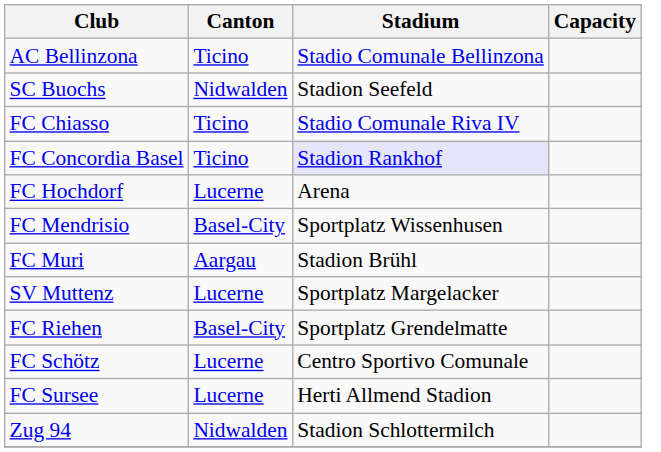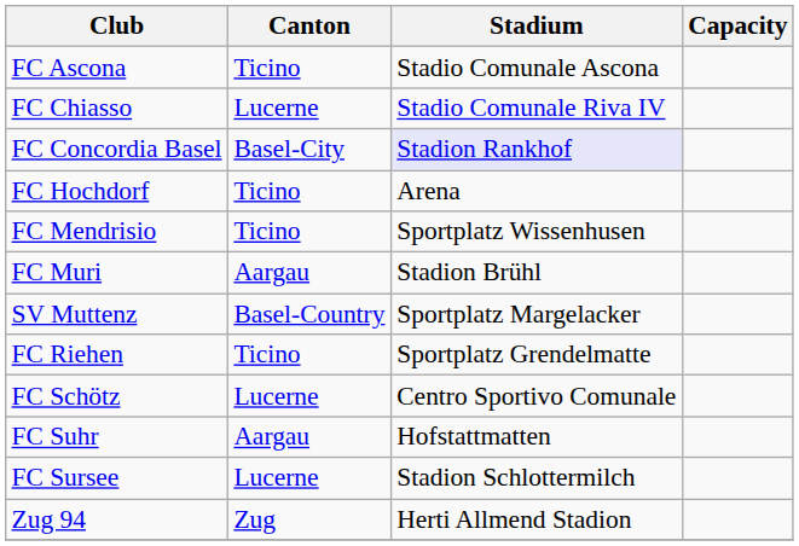 <table class="wikitable">
 <tr>
 <th>Club</th>
 <th>Canton</th>
 <th>Stadium</th>
 <th>Capacity</th>
 </tr>
 <tr>
-<td><a href='#'>AC Bellinzona</a></td>
+<td><a href='#'>FC Ascona</a></td>
 <td><a href='#'>Ticino</a></td>
-<td><a href='#'>Stadio Comunale Bellinzona</a></td>
-<td></td>
-</tr>
-<tr>
-<td><a href='#'>SC Buochs</a></td>
-<td><a href='#'>Nidwalden</a></td>
-<td>Stadion Seefeld</td>
+<td>Stadio Comunale Ascona</td>
 <td></td>
 </tr>
 <tr>
 <td><a href='#'>FC Chiasso</a></td>
-<td><a href='#'>Ticino</a></td>
+<td><a href='#'>Lucerne</a></td>
 <td><a href='#'>Stadio Comunale Riva IV</a></td>
 <td></td>
 </tr>
 <tr>
 <td><a href='#'>FC Concordia Basel</a></td>
-<td><a href='#'>Ticino</a></td>
+<td><a href='#'>Basel-City</a></td>
 <td style="background: lavender;"><a href='#'>Stadion Rankhof</a></td>
 <td></td>
 </tr>
 <tr>
 <td><a href='#'>FC Hochdorf</a></td>
-<td><a href='#'>Lucerne</a></td>
+<td><a href='#'>Ticino</a></td>
 <td>Arena</td>
 <td></td>
 </tr>
 <tr>
 <td><a href='#'>FC Mendrisio</a></td>
-<td><a href='#'>Basel-City</a></td>
+<td><a href='#'>Ticino</a></td>
 <td>Sportplatz Wissenhusen</td>
 <td></td>
 </tr>
 <tr>
 <td><a href='#'>FC Muri</a></td>
 <td><a href='#'>Aargau</a></td>
 <td>Stadion Brühl</td>
 <td></td>
 </tr>
 <tr>
 <td><a href='#'>SV Muttenz</a></td>
-<td><a href='#'>Lucerne</a></td>
+<td><a href='#'>Basel-Country</a></td>
 <td>Sportplatz Margelacker</td>
 <td></td>
 </tr>
 <tr>
 <td><a href='#'>FC Riehen</a></td>
-<td><a href='#'>Basel-City</a></td>
+<td><a href='#'>Ticino</a></td>
 <td>Sportplatz Grendelmatte</td>
 <td></td>
 </tr>
 <tr>
 <td><a href='#'>FC Schötz</a></td>
 <td><a href='#'>Lucerne</a></td>
 <td>Centro Sportivo Comunale</td>
 <td></td>
 </tr>
 <tr>
+<td><a href='#'>FC Suhr</a></td>
+<td><a href='#'>Aargau</a></td>
+<td>Hofstattmatten</td>
+<td></td>
+</tr>
+<tr>
 <td><a href='#'>FC Sursee</a></td>
 <td><a href='#'>Lucerne</a></td>
-<td>Herti Allmend Stadion</td>
+<td>Stadion Schlottermilch</td>
 <td></td>
 </tr>
 <tr>
 <td><a href='#'>Zug 94</a></td>
-<td><a href='#'>Nidwalden</a></td>
-<td>Stadion Schlottermilch</td>
+<td><a href='#'>Zug</a></td>
+<td>Herti Allmend Stadion</td>
 <td></td>
 </tr>
 <tr>
 </tr>
 </table>
